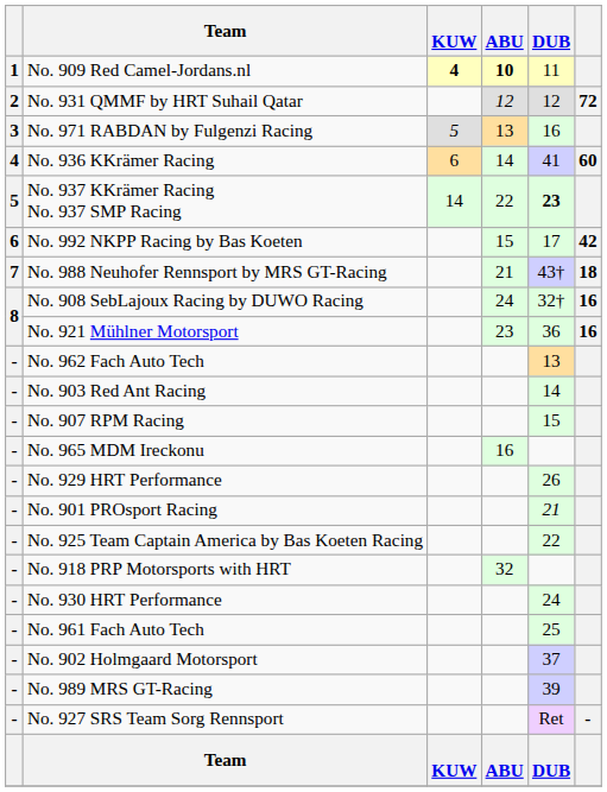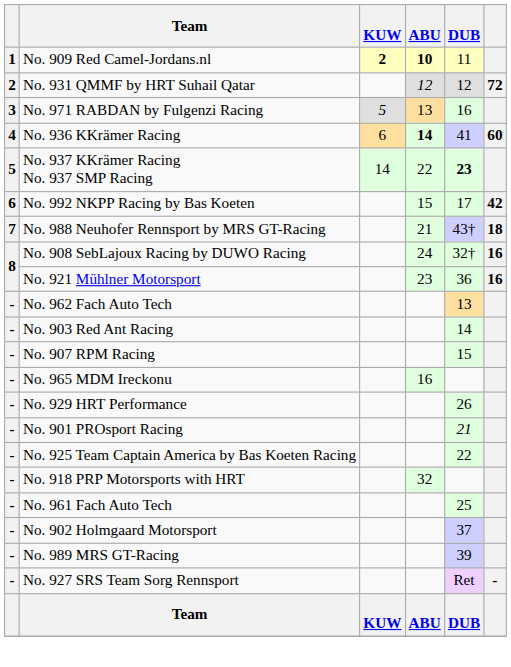 <table align=left| class="wikitable" style="font-size: 85%; text-align: center;">
 <tr valign="top">
 <th valign=middle></th>
 <th valign=middle>Team</th>
 <th><br><a href='#'>KUW</a></th>
 <th><br><a href='#'>ABU</a></th>
 <th><br><a href='#'>DUB</a></th>
 <th valign=middle>  </th>
 </tr>
 <tr>
 <th>1</th>
 <td align=left> No. 909 Red Camel-Jordans.nl</td>
-<td style="background:#FFFFBF;"><strong>4</strong></td>
+<td style="background:#FFFFBF;"><strong>2</strong></td>
 <td style="background:#FFFFBF;"><strong>10</strong></td>
 <td style="background:#FFFFBF;">11</td>
 <th></th>
 </tr>
 <tr>
 <th>2</th>
 <td align=left> No. 931 QMMF by HRT Suhail Qatar</td>
 <td></td>
 <td style="background:#DFDFDF;"><em>12</em></td>
 <td style="background:#DFDFDF;">12</td>
 <th>72</th>
 </tr>
 <tr>
 <th>3</th>
 <td align=left> No. 971 RABDAN by Fulgenzi Racing</td>
 <td style="background:#DFDFDF;"><em>5</em></td>
 <td style="background:#FFDF9F;">13</td>
 <td style="background:#DFFFDF;">16</td>
 <th></th>
 </tr>
 <tr>
 <th>4</th>
 <td align=left> No. 936 KKrämer Racing</td>
 <td style="background:#FFDF9F;">6</td>
-<td style="background:#DFFFDF;">14</td>
+<td style="background:#DFFFDF;"><strong>14</strong></td>
 <td style="background:#CFCFFF;">41</td>
 <th>60</th>
 </tr>
 <tr>
 <th>5</th>
 <td align=left> No. 937 KKrämer Racing<br> No. 937 SMP Racing</td>
 <td style="background:#DFFFDF;">14</td>
 <td style="background:#DFFFDF;">22</td>
 <td style="background:#DFFFDF;"><strong>23</strong></td>
 <th></th>
 </tr>
 <tr>
 <th>6</th>
 <td align=left> No. 992 NKPP Racing by Bas Koeten</td>
 <td></td>
 <td style="background:#DFFFDF;">15</td>
 <td style="background:#DFFFDF;">17</td>
 <th>42</th>
 </tr>
 <tr>
 <th>7</th>
 <td align=left> No. 988 Neuhofer Rennsport by MRS GT-Racing</td>
 <td></td>
 <td style="background:#DFFFDF;">21</td>
 <td style="background:#CFCFFF;">43†</td>
 <th>18</th>
 </tr>
 <tr>
 <th rowspan=2>8</th>
 <td align=left> No. 908 SebLajoux Racing by DUWO Racing</td>
 <td></td>
 <td style="background:#DFFFDF;">24</td>
 <td style="background:#DFFFDF;">32†</td>
 <th>16</th>
 </tr>
 <tr>
 <td align=left> No. 921 <a href='#'>Mühlner Motorsport</a></td>
 <td></td>
 <td style="background:#DFFFDF;">23</td>
 <td style="background:#DFFFDF;">36</td>
 <th>16</th>
 </tr>
 <tr>
 <th>-</th>
 <td align=left> No. 962 Fach Auto Tech</td>
 <td></td>
 <td></td>
 <td style="background:#FFDF9F;">13</td>
 <th></th>
 </tr>
 <tr>
 <th>-</th>
 <td align=left> No. 903 Red Ant Racing</td>
 <td></td>
 <td></td>
 <td style="background:#DFFFDF;">14</td>
 <th></th>
 </tr>
 <tr>
 <th>-</th>
 <td align=left> No. 907 RPM Racing</td>
 <td></td>
 <td></td>
 <td style="background:#DFFFDF;">15</td>
 <th></th>
 </tr>
 <tr>
 <th>-</th>
 <td align=left> No. 965 MDM Ireckonu</td>
 <td></td>
 <td style="background:#DFFFDF;">16</td>
 <td></td>
 <th></th>
 </tr>
 <tr>
 <th>-</th>
 <td align=left> No. 929 HRT Performance</td>
 <td></td>
 <td></td>
 <td style="background:#DFFFDF;">26</td>
 <th></th>
 </tr>
 <tr>
 <th>-</th>
 <td align=left> No. 901 PROsport Racing</td>
 <td></td>
 <td></td>
 <td style="background:#DFFFDF;"><em>21</em></td>
 <th></th>
 </tr>
 <tr>
 <th>-</th>
 <td align=left> No. 925 Team Captain America by Bas Koeten Racing</td>
 <td></td>
 <td></td>
 <td style="background:#DFFFDF;">22</td>
 <th></th>
 </tr>
 <tr>
 <th>-</th>
 <td align=left> No. 918 PRP Motorsports with HRT</td>
 <td></td>
 <td style="background:#DFFFDF;">32</td>
 <td></td>
 <th></th>
 </tr>
 <tr>
 <th>-</th>
-<td align=left> No. 930 HRT Performance</td>
-<td></td>
-<td></td>
-<td style="background:#DFFFDF;">24</td>
-<th></th>
-</tr>
-<tr>
-<th>-</th>
 <td align=left> No. 961 Fach Auto Tech</td>
 <td></td>
 <td></td>
 <td style="background:#DFFFDF;">25</td>
 <th></th>
 </tr>
 <tr>
 <th>-</th>
 <td align=left> No. 902 Holmgaard Motorsport</td>
 <td></td>
 <td></td>
 <td style="background:#CFCFFF;">37</td>
 <th></th>
 </tr>
 <tr>
 <th>-</th>
 <td align=left> No. 989 MRS GT-Racing</td>
 <td></td>
 <td></td>
 <td style="background:#CFCFFF;">39</td>
 <th></th>
 </tr>
 <tr>
 <th>-</th>
 <td align=left> No. 927 SRS Team Sorg Rennsport</td>
 <td></td>
 <td></td>
 <td style="background:#EFCFFF;">Ret</td>
 <th>-</th>
 </tr>
 <tr>
 <th valign=middle></th>
 <th valign=middle>Team</th>
 <th><br><a href='#'>KUW</a></th>
 <th><br><a href='#'>ABU</a></th>
 <th><br><a href='#'>DUB</a></th>
 <th valign=middle>  </th>
 </tr>
 <tr>
 </tr>
 </table>
